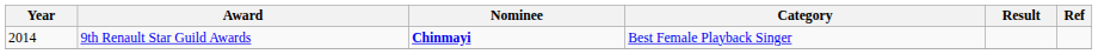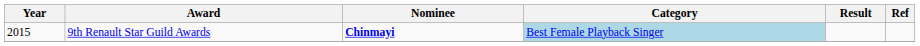 <table class="wikitable sortable">
 <tr>
 <th width=5%>Year</th>
 <th width=23%>Award</th>
 <th width=15%>Nominee</th>
 <th width=25%>Category</th>
 <th width=5%>Result</th>
 <th width=2%>Ref</th>
 </tr>
 <tr>
-<td>2014</td>
+<td>2015</td>
 <td><a href='#'>9th Renault Star Guild Awards</a></td>
 <td><strong><a href='#'>Chinmayi</a></strong></td>
-<td><a href='#'>Best Female Playback Singer</a></td>
+<td style="background: lightblue;"><a href='#'>Best Female Playback Singer</a></td>
 <td></td>
 <td></td>
 </tr>
 <tr>
 </tr>
 </table>
